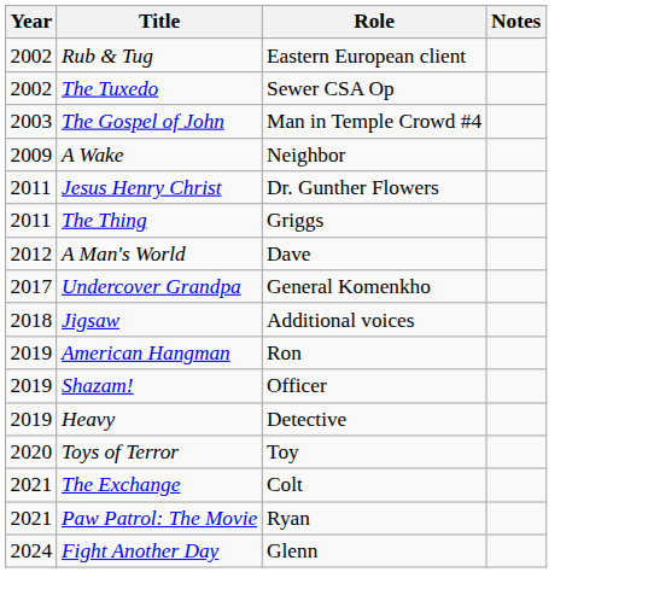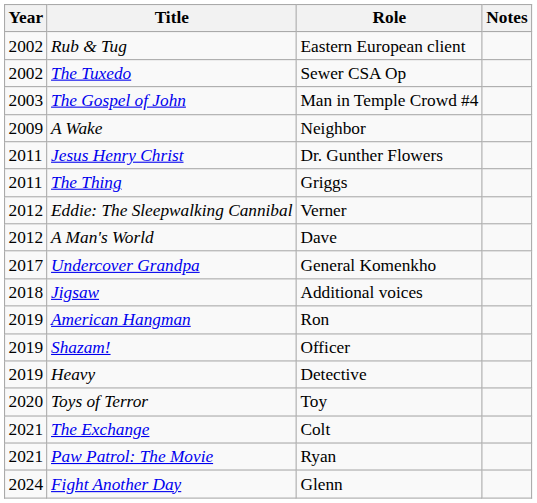 <table class="wikitable sortable">
 <tr>
 <th>Year</th>
 <th>Title</th>
 <th>Role</th>
 <th>Notes</th>
 </tr>
 <tr>
 <td>2002</td>
 <td><em>Rub & Tug</em></td>
 <td>Eastern European client</td>
 <td></td>
 </tr>
 <tr>
 <td>2002</td>
 <td data-sort-value="Tuxedo, The"><em><a href='#'>The Tuxedo</a></em></td>
 <td>Sewer CSA Op</td>
 <td></td>
 </tr>
 <tr>
 <td>2003</td>
 <td data-sort-value="Gospel of John, The"><a href='#'><em>The Gospel of John</em></a></td>
 <td>Man in Temple Crowd #4</td>
 <td></td>
 </tr>
 <tr>
 <td>2009</td>
 <td data-sort-value="Wake, A"><em>A Wake</em></td>
 <td>Neighbor</td>
 <td></td>
 </tr>
 <tr>
 <td>2011</td>
 <td><em><a href='#'>Jesus Henry Christ</a></em></td>
 <td>Dr. Gunther Flowers</td>
 <td></td>
 </tr>
 <tr>
 <td>2011</td>
 <td data-sort-value="Thing, The"><a href='#'><em>The Thing</em></a></td>
 <td>Griggs</td>
+<td></td>
+</tr>
+<tr>
+<td>2012</td>
+<td><em>Eddie: The Sleepwalking Cannibal</em></td>
+<td>Verner</td>
 <td></td>
 </tr>
 <tr>
 <td>2012</td>
 <td data-sort-value="Man's World, A"><em>A Man's World</em></td>
 <td>Dave</td>
 <td></td>
 </tr>
 <tr>
 <td>2017</td>
 <td><em><a href='#'>Undercover Grandpa</a></em></td>
 <td>General Komenkho</td>
 <td></td>
 </tr>
 <tr>
 <td>2018</td>
 <td><a href='#'><em>Jigsaw</em></a></td>
 <td>Additional voices</td>
 <td></td>
 </tr>
 <tr>
 <td>2019</td>
 <td><em><a href='#'>American Hangman</a></em></td>
 <td>Ron</td>
 <td></td>
 </tr>
 <tr>
 <td>2019</td>
 <td><a href='#'><em>Shazam!</em></a></td>
 <td>Officer</td>
 <td></td>
 </tr>
 <tr>
 <td>2019</td>
 <td><em>Heavy</em></td>
 <td>Detective</td>
 <td></td>
 </tr>
 <tr>
 <td>2020</td>
 <td><em>Toys of Terror</em></td>
 <td>Toy</td>
 <td></td>
 </tr>
 <tr>
 <td>2021</td>
 <td data-sort-value="Exchange, The"><a href='#'><em>The Exchange</em></a></td>
 <td>Colt</td>
 <td></td>
 </tr>
 <tr>
 <td>2021</td>
 <td><em><a href='#'>Paw Patrol: The Movie</a></em></td>
 <td>Ryan</td>
 <td></td>
 </tr>
 <tr>
 <td>2024</td>
 <td><em><a href='#'>Fight Another Day</a></em></td>
 <td>Glenn</td>
 <td></td>
 </tr>
 </table>
